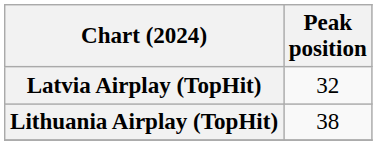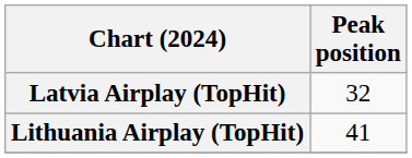 <table class="wikitable sortable plainrowheaders" style="text-align:center">
 <tr>
 <th scope="col">Chart (2024)</th>
 <th scope="col">Peak<br>position</th>
 </tr>
 <tr>
 <th scope="row">Latvia Airplay (TopHit)</th>
 <td>32</td>
 </tr>
 <tr>
 <th scope="row">Lithuania Airplay (TopHit)</th>
-<td>38</td>
+<td>41</td>
 </tr>
 <tr>
 </tr>
 </table>
